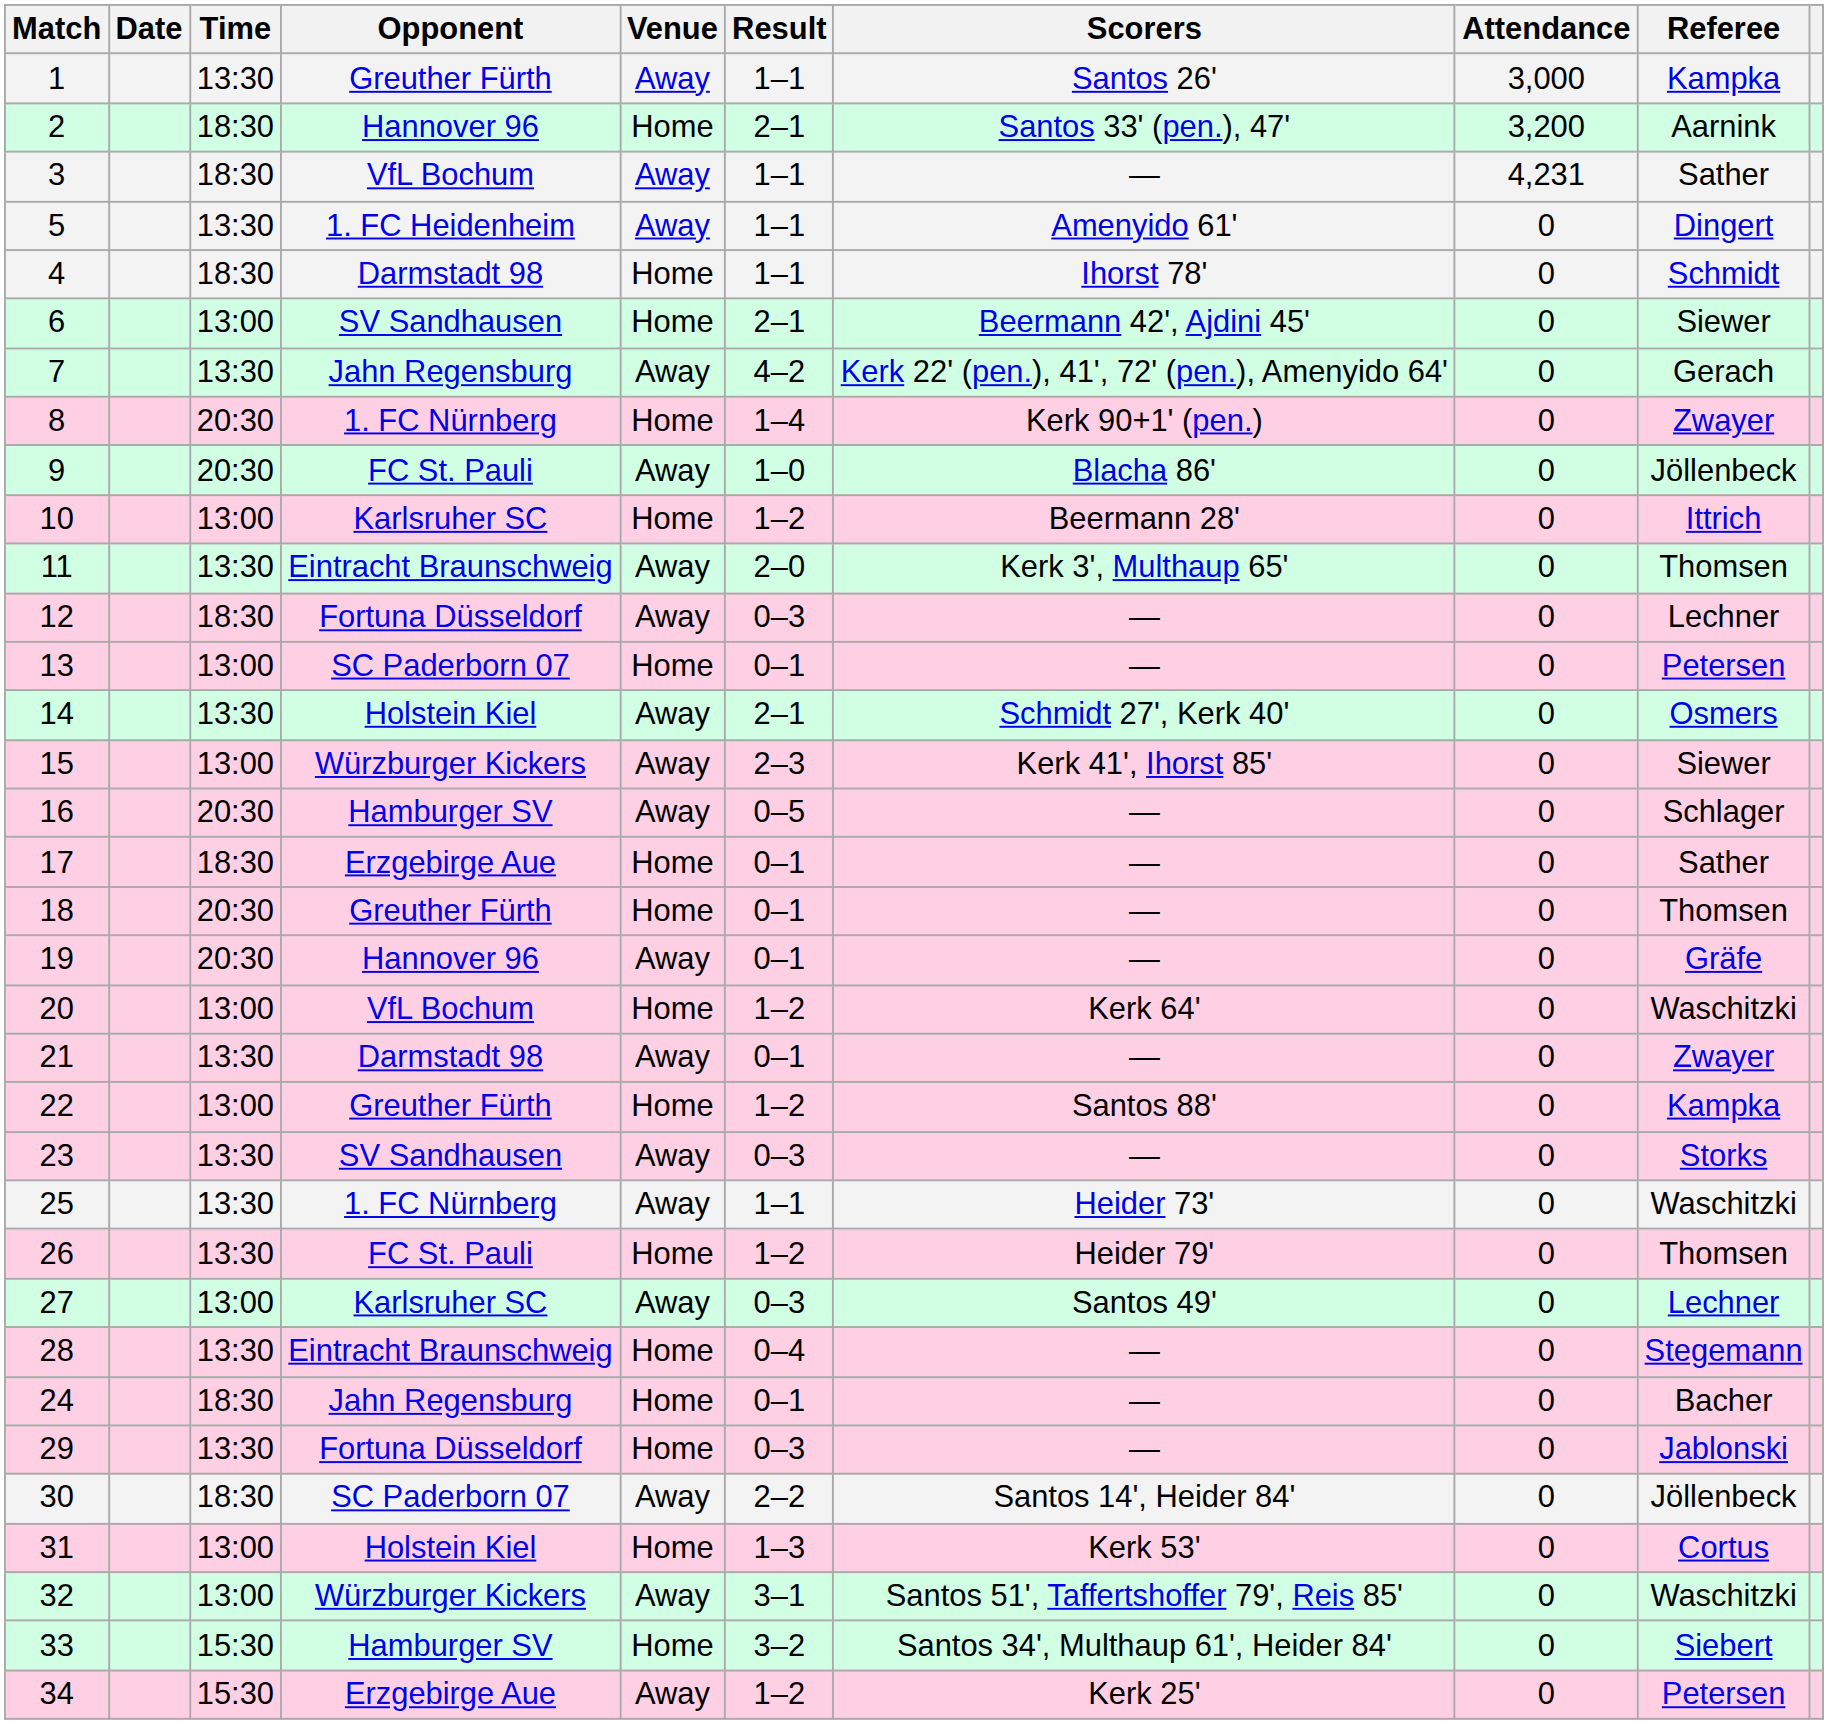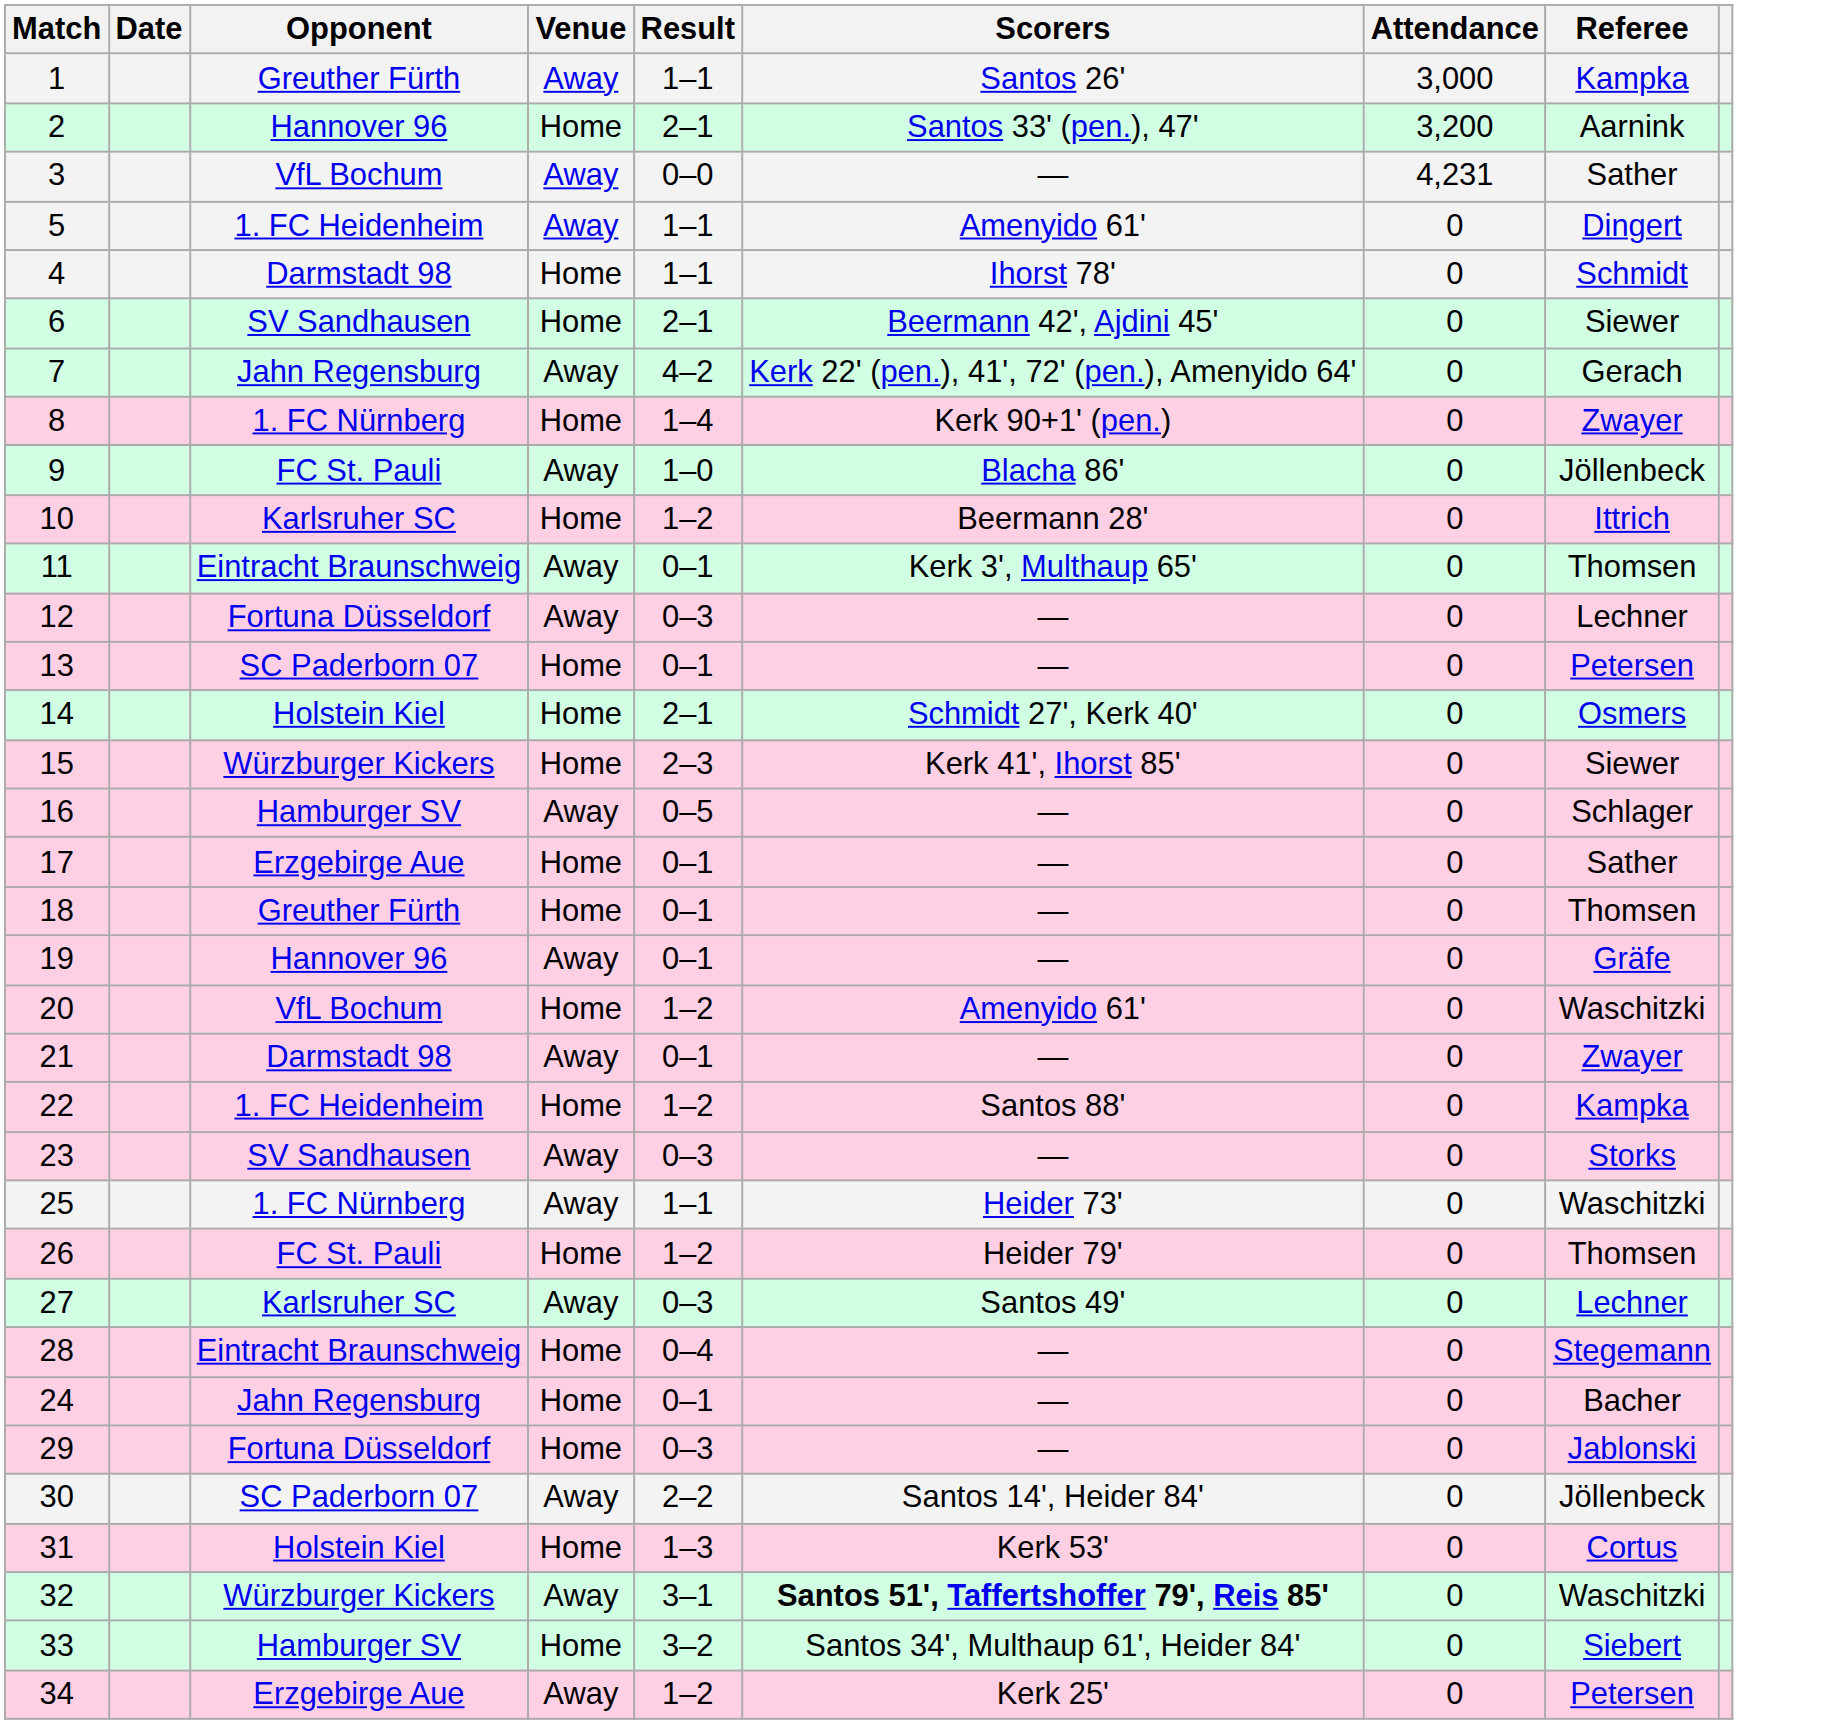 <table class="wikitable sortable" style="text-align:center">
 <tr>
 <th>Match</th>
 <th>Date</th>
-<th>Time</th>
 <th>Opponent</th>
 <th>Venue</th>
 <th>Result</th>
 <th class="unsortable">Scorers</th>
 <th>Attendance</th>
 <th class="unsortable">Referee</th>
 <th class="unsortable"></th>
 </tr>
 <tr style="background-color: #f3f3f3;">
 <td>1</td>
 <td></td>
-<td>13:30</td>
 <td><a href='#'>Greuther Fürth</a></td>
 <td><a href='#'>Away</a></td>
 <td>1–1</td>
 <td><a href='#'>Santos</a> 26'</td>
 <td>3,000</td>
 <td><a href='#'>Kampka</a></td>
 <td></td>
 </tr>
 <tr style="background-color: #d0ffe3;">
 <td>2</td>
 <td></td>
-<td>18:30</td>
 <td><a href='#'>Hannover 96</a></td>
 <td>Home</td>
 <td>2–1</td>
 <td><a href='#'>Santos</a> 33' (<a href='#'>pen.</a>), 47'</td>
 <td>3,200</td>
 <td>Aarnink</td>
 <td></td>
 </tr>
 <tr style="background-color: #f3f3f3;">
 <td>3</td>
 <td></td>
-<td>18:30</td>
 <td><a href='#'>VfL Bochum</a></td>
 <td><a href='#'>Away</a></td>
-<td>1–1</td>
+<td>0–0</td>
 <td>—</td>
 <td>4,231</td>
 <td>Sather</td>
 <td></td>
 </tr>
 <tr style="background-color: #f3f3f3;">
 <td>5</td>
 <td></td>
-<td>13:30</td>
 <td><a href='#'>1. FC Heidenheim</a></td>
 <td><a href='#'>Away</a></td>
 <td>1–1</td>
 <td><a href='#'>Amenyido</a> 61'</td>
 <td>0</td>
 <td><a href='#'>Dingert</a></td>
 <td></td>
 </tr>
 <tr style="background-color: #f3f3f3;">
 <td>4</td>
 <td></td>
-<td>18:30</td>
 <td><a href='#'>Darmstadt 98</a></td>
 <td>Home</td>
 <td>1–1</td>
 <td><a href='#'>Ihorst</a> 78'</td>
 <td>0</td>
 <td><a href='#'>Schmidt</a></td>
 <td></td>
 </tr>
 <tr style="background-color: #d0ffe3;">
 <td>6</td>
 <td></td>
-<td>13:00</td>
 <td><a href='#'>SV Sandhausen</a></td>
 <td>Home</td>
 <td>2–1</td>
 <td><a href='#'>Beermann</a> 42', <a href='#'>Ajdini</a> 45'</td>
 <td>0</td>
 <td>Siewer</td>
 <td></td>
 </tr>
 <tr style="background-color: #d0ffe3;">
 <td>7</td>
 <td></td>
-<td>13:30</td>
 <td><a href='#'>Jahn Regensburg</a></td>
 <td>Away</td>
 <td>4–2</td>
 <td><a href='#'>Kerk</a> 22' (<a href='#'>pen.</a>), 41', 72' (<a href='#'>pen.</a>), Amenyido 64'</td>
 <td>0</td>
 <td>Gerach</td>
 <td></td>
 </tr>
 <tr style="background-color: #ffd0e3;">
 <td>8</td>
 <td></td>
-<td>20:30</td>
 <td><a href='#'>1. FC Nürnberg</a></td>
 <td>Home</td>
 <td>1–4</td>
 <td>Kerk 90+1' (<a href='#'>pen.</a>)</td>
 <td>0</td>
 <td><a href='#'>Zwayer</a></td>
 <td></td>
 </tr>
 <tr style="background-color: #d0ffe3;">
 <td>9</td>
 <td></td>
-<td>20:30</td>
 <td><a href='#'>FC St. Pauli</a></td>
 <td>Away</td>
 <td>1–0</td>
 <td><a href='#'>Blacha</a> 86'</td>
 <td>0</td>
 <td>Jöllenbeck</td>
 <td></td>
 </tr>
 <tr style="background-color: #ffd0e3;">
 <td>10</td>
 <td></td>
-<td>13:00</td>
 <td><a href='#'>Karlsruher SC</a></td>
 <td>Home</td>
 <td>1–2</td>
 <td>Beermann 28'</td>
 <td>0</td>
 <td><a href='#'>Ittrich</a></td>
 <td></td>
 </tr>
 <tr style="background-color: #d0ffe3;">
 <td>11</td>
 <td></td>
-<td>13:30</td>
 <td><a href='#'>Eintracht Braunschweig</a></td>
 <td>Away</td>
-<td>2–0</td>
+<td>0–1</td>
 <td>Kerk 3', <a href='#'>Multhaup</a> 65'</td>
 <td>0</td>
 <td>Thomsen</td>
 <td></td>
 </tr>
 <tr style="background-color: #ffd0e3;">
 <td>12</td>
 <td></td>
-<td>18:30</td>
 <td><a href='#'>Fortuna Düsseldorf</a></td>
 <td>Away</td>
 <td>0–3</td>
 <td>—</td>
 <td>0</td>
 <td>Lechner</td>
 <td></td>
 </tr>
 <tr style="background-color: #ffd0e3;">
 <td>13</td>
 <td></td>
-<td>13:00</td>
 <td><a href='#'>SC Paderborn 07</a></td>
 <td>Home</td>
 <td>0–1</td>
 <td>—</td>
 <td>0</td>
 <td><a href='#'>Petersen</a></td>
 <td></td>
 </tr>
 <tr style="background-color: #d0ffe3;">
 <td>14</td>
 <td></td>
-<td>13:30</td>
 <td><a href='#'>Holstein Kiel</a></td>
-<td>Away</td>
+<td>Home</td>
 <td>2–1</td>
 <td><a href='#'>Schmidt</a> 27', Kerk 40'</td>
 <td>0</td>
 <td><a href='#'>Osmers</a></td>
 <td></td>
 </tr>
 <tr style="background-color: #ffd0e3;">
 <td>15</td>
 <td></td>
-<td>13:00</td>
 <td><a href='#'>Würzburger Kickers</a></td>
-<td>Away</td>
+<td>Home</td>
 <td>2–3</td>
 <td>Kerk 41', <a href='#'>Ihorst</a> 85'</td>
 <td>0</td>
 <td>Siewer</td>
 <td></td>
 </tr>
 <tr style="background-color: #ffd0e3;">
 <td>16</td>
 <td></td>
-<td>20:30</td>
 <td><a href='#'>Hamburger SV</a></td>
 <td>Away</td>
 <td>0–5</td>
 <td>—</td>
 <td>0</td>
 <td>Schlager</td>
 <td></td>
 </tr>
 <tr style="background-color: #ffd0e3;">
 <td>17</td>
 <td></td>
-<td>18:30</td>
 <td><a href='#'>Erzgebirge Aue</a></td>
 <td>Home</td>
 <td>0–1</td>
 <td>—</td>
 <td>0</td>
 <td>Sather</td>
 <td></td>
 </tr>
 <tr style="background-color: #ffd0e3;">
 <td>18</td>
 <td></td>
-<td>20:30</td>
 <td><a href='#'>Greuther Fürth</a></td>
 <td>Home</td>
 <td>0–1</td>
 <td>—</td>
 <td>0</td>
 <td>Thomsen</td>
 <td></td>
 </tr>
 <tr style="background-color: #ffd0e3;">
 <td>19</td>
 <td></td>
-<td>20:30</td>
 <td><a href='#'>Hannover 96</a></td>
 <td>Away</td>
 <td>0–1</td>
 <td>—</td>
 <td>0</td>
 <td><a href='#'>Gräfe</a></td>
 <td></td>
 </tr>
 <tr style="background-color: #ffd0e3;">
 <td>20</td>
 <td></td>
-<td>13:00</td>
 <td><a href='#'>VfL Bochum</a></td>
 <td>Home</td>
 <td>1–2</td>
-<td>Kerk 64'</td>
+<td><a href='#'>Amenyido</a> 61'</td>
 <td>0</td>
 <td>Waschitzki</td>
 <td></td>
 </tr>
 <tr style="background-color: #ffd0e3;">
 <td>21</td>
 <td></td>
-<td>13:30</td>
 <td><a href='#'>Darmstadt 98</a></td>
 <td>Away</td>
 <td>0–1</td>
 <td>—</td>
 <td>0</td>
 <td><a href='#'>Zwayer</a></td>
 <td></td>
 </tr>
 <tr style="background-color: #ffd0e3;">
 <td>22</td>
 <td></td>
-<td>13:00</td>
-<td><a href='#'>Greuther Fürth</a></td>
+<td><a href='#'>1. FC Heidenheim</a></td>
 <td>Home</td>
 <td>1–2</td>
 <td>Santos 88'</td>
 <td>0</td>
 <td><a href='#'>Kampka</a></td>
 <td></td>
 </tr>
 <tr style="background-color: #ffd0e3;">
 <td>23</td>
 <td></td>
-<td>13:30</td>
 <td><a href='#'>SV Sandhausen</a></td>
 <td>Away</td>
 <td>0–3</td>
 <td>—</td>
 <td>0</td>
 <td><a href='#'>Storks</a></td>
 <td></td>
 </tr>
 <tr style="background-color: #f3f3f3;">
 <td>25</td>
 <td></td>
-<td>13:30</td>
 <td><a href='#'>1. FC Nürnberg</a></td>
 <td>Away</td>
 <td>1–1</td>
 <td><a href='#'>Heider</a> 73'</td>
 <td>0</td>
 <td>Waschitzki</td>
 <td></td>
 </tr>
 <tr style="background-color: #ffd0e3;">
 <td>26</td>
 <td></td>
-<td>13:30</td>
 <td><a href='#'>FC St. Pauli</a></td>
 <td>Home</td>
 <td>1–2</td>
 <td>Heider 79'</td>
 <td>0</td>
 <td>Thomsen</td>
 <td></td>
 </tr>
 <tr style="background-color: #d0ffe3;">
 <td>27</td>
 <td></td>
-<td>13:00</td>
 <td><a href='#'>Karlsruher SC</a></td>
 <td>Away</td>
 <td>0–3</td>
 <td>Santos 49'</td>
 <td>0</td>
 <td><a href='#'>Lechner</a></td>
 <td></td>
 </tr>
 <tr style="background-color: #ffd0e3;">
 <td>28</td>
 <td></td>
-<td>13:30</td>
 <td><a href='#'>Eintracht Braunschweig</a></td>
 <td>Home</td>
 <td>0–4</td>
 <td>—</td>
 <td>0</td>
 <td><a href='#'>Stegemann</a></td>
 <td></td>
 </tr>
 <tr style="background-color: #ffd0e3;">
 <td>24</td>
 <td></td>
-<td>18:30</td>
 <td><a href='#'>Jahn Regensburg</a></td>
 <td>Home</td>
 <td>0–1</td>
 <td>—</td>
 <td>0</td>
 <td>Bacher</td>
 <td></td>
 </tr>
 <tr style="background-color: #ffd0e3;">
 <td>29</td>
 <td></td>
-<td>13:30</td>
 <td><a href='#'>Fortuna Düsseldorf</a></td>
 <td>Home</td>
 <td>0–3</td>
 <td>—</td>
 <td>0</td>
 <td><a href='#'>Jablonski</a></td>
 <td></td>
 </tr>
 <tr style="background-color: #f3f3f3;">
 <td>30</td>
 <td></td>
-<td>18:30</td>
 <td><a href='#'>SC Paderborn 07</a></td>
 <td>Away</td>
 <td>2–2</td>
 <td>Santos 14', Heider 84'</td>
 <td>0</td>
 <td>Jöllenbeck</td>
 <td></td>
 </tr>
 <tr style="background-color: #ffd0e3;">
 <td>31</td>
 <td></td>
-<td>13:00</td>
 <td><a href='#'>Holstein Kiel</a></td>
 <td>Home</td>
 <td>1–3</td>
 <td>Kerk 53'</td>
 <td>0</td>
 <td><a href='#'>Cortus</a></td>
 <td></td>
 </tr>
 <tr style="background-color: #d0ffe3;">
 <td>32</td>
 <td></td>
-<td>13:00</td>
 <td><a href='#'>Würzburger Kickers</a></td>
 <td>Away</td>
 <td>3–1</td>
-<td>Santos 51', <a href='#'>Taffertshoffer</a> 79', <a href='#'>Reis</a> 85'</td>
+<td><strong>Santos 51', <a href='#'>Taffertshoffer</a> 79', <a href='#'>Reis</a> 85'</strong></td>
 <td>0</td>
 <td>Waschitzki</td>
 <td></td>
 </tr>
 <tr style="background-color: #d0ffe3;">
 <td>33</td>
 <td></td>
-<td>15:30</td>
 <td><a href='#'>Hamburger SV</a></td>
 <td>Home</td>
 <td>3–2</td>
 <td>Santos 34', Multhaup 61', Heider 84'</td>
 <td>0</td>
 <td><a href='#'>Siebert</a></td>
 <td></td>
 </tr>
 <tr style="background-color: #ffd0e3;">
 <td>34</td>
 <td></td>
-<td>15:30</td>
 <td><a href='#'>Erzgebirge Aue</a></td>
 <td>Away</td>
 <td>1–2</td>
 <td>Kerk 25'</td>
 <td>0</td>
 <td><a href='#'>Petersen</a></td>
 <td></td>
 </tr>
 </table>
